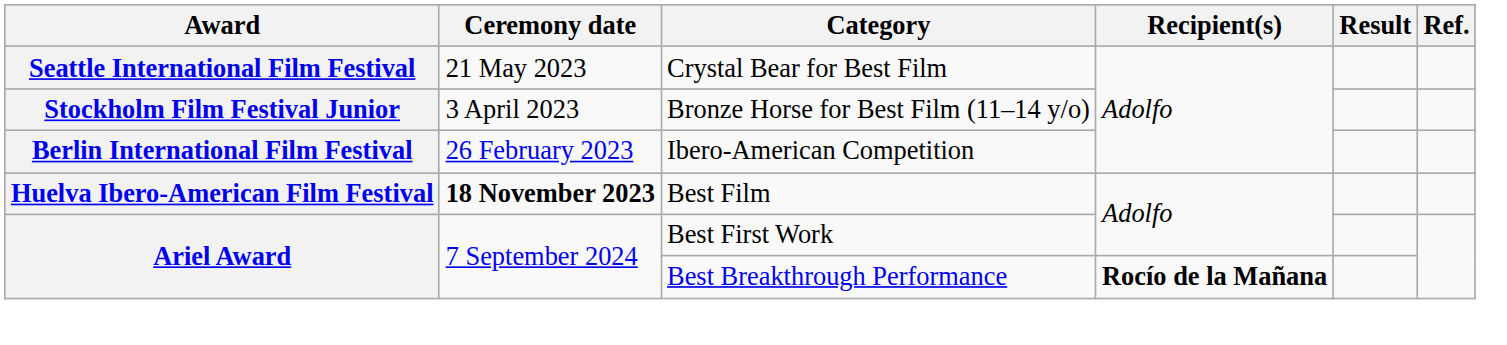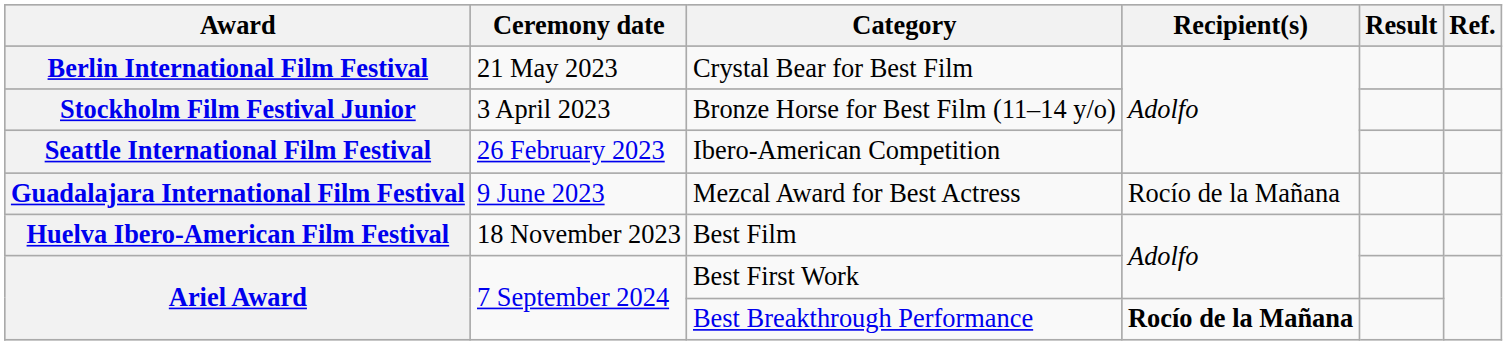 <table class="wikitable sortable plainrowheaders">
 <tr>
 <th scope="col">Award</th>
 <th scope="col">Ceremony date</th>
 <th scope="col">Category</th>
 <th scope="col">Recipient(s)</th>
 <th scope="col">Result</th>
 <th scope="col">Ref.</th>
 </tr>
 <tr>
-<th scope="row"><a href='#'>Seattle International Film Festival</a></th>
+<th scope="row"><a href='#'>Berlin International Film Festival</a></th>
 <td>21 May 2023</td>
 <td>Crystal Bear for Best Film</td>
 <td rowspan="3"><em>Adolfo</em></td>
 <td></td>
 <td align="center"></td>
 </tr>
 <tr>
 <th scope="row"><a href='#'>Stockholm Film Festival Junior</a></th>
 <td>3 April 2023</td>
 <td>Bronze Horse for Best Film (11–14 y/o)</td>
 <td></td>
 <td align="center"></td>
 </tr>
 <tr>
-<th scope="row"><a href='#'>Berlin International Film Festival</a></th>
+<th scope="row"><a href='#'>Seattle International Film Festival</a></th>
 <td><a href='#'>26 February 2023</a></td>
 <td>Ibero-American Competition</td>
 <td></td>
 <td align="center"></td>
 </tr>
 <tr>
+<th scope="row"><a href='#'>Guadalajara International Film Festival</a></th>
+<td><a href='#'>9 June 2023</a></td>
+<td>Mezcal Award for Best Actress</td>
+<td>Rocío de la Mañana</td>
+<td></td>
+<td align="center"></td>
+</tr>
+<tr>
 <th scope="row"><a href='#'>Huelva Ibero-American Film Festival</a></th>
-<td><strong>18 November 2023</strong></td>
+<td>18 November 2023</td>
 <td>Best Film</td>
 <td rowspan="2"><em>Adolfo</em></td>
 <td></td>
 <td align="center"></td>
 </tr>
 <tr>
 <th rowspan="2" scope="row"><a href='#'>Ariel Award</a></th>
 <td rowspan="2"><a href='#'>7 September 2024</a></td>
 <td>Best First Work</td>
 <td></td>
 <td rowspan="2"></td>
 </tr>
 <tr>
 <td><a href='#'>Best Breakthrough Performance</a></td>
 <td><strong>Rocío de la Mañana</strong></td>
 <td></td>
 </tr>
 </table>
